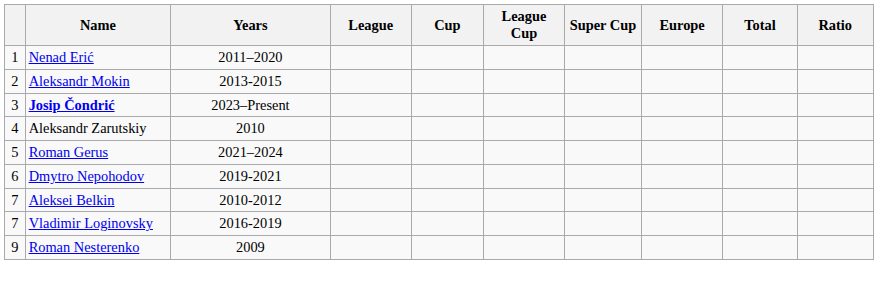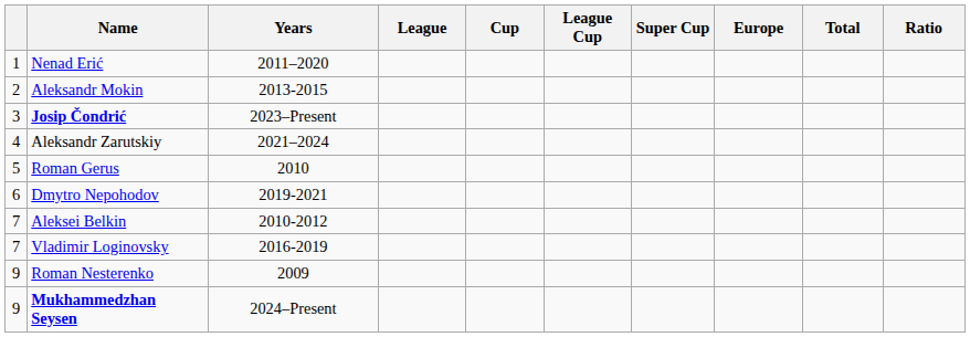 <table class="wikitable sortable"  style="text-align:center; font-size:90%; ">
 <tr>
 <th width=20px></th>
 <th width=200px>Name</th>
 <th width=250px>Years</th>
 <th width=100px>League</th>
 <th width=100px>Cup</th>
 <th width=100px>League Cup</th>
 <th width=100px>Super Cup</th>
 <th width=100px>Europe</th>
 <th width=100px>Total</th>
 <th width=100px>Ratio</th>
 </tr>
 <tr>
 <td>1</td>
 <td align="left"> <a href='#'>Nenad Erić</a></td>
 <td>2011–2020</td>
 <td></td>
 <td></td>
 <td></td>
 <td></td>
 <td></td>
 <td></td>
 <td></td>
 </tr>
 <tr>
 <td>2</td>
 <td align="left"> <a href='#'>Aleksandr Mokin</a></td>
 <td>2013-2015</td>
 <td></td>
 <td></td>
 <td></td>
 <td></td>
 <td></td>
 <td></td>
 <td></td>
 </tr>
 <tr>
 <td>3</td>
 <td align="left"> <strong><a href='#'>Josip Čondrić</a></strong></td>
 <td>2023–Present</td>
 <td></td>
 <td></td>
 <td></td>
 <td></td>
 <td></td>
 <td></td>
 <td></td>
 </tr>
 <tr>
 <td>4</td>
 <td align="left"> Aleksandr Zarutskiy</td>
-<td>2010</td>
+<td>2021–2024</td>
 <td></td>
 <td></td>
 <td></td>
 <td></td>
 <td></td>
 <td></td>
 <td></td>
 </tr>
 <tr>
 <td>5</td>
 <td align="left"> <a href='#'>Roman Gerus</a></td>
-<td>2021–2024</td>
+<td>2010</td>
 <td></td>
 <td></td>
 <td></td>
 <td></td>
 <td></td>
 <td></td>
 <td></td>
 </tr>
 <tr>
 <td>6</td>
 <td align="left"> <a href='#'>Dmytro Nepohodov</a></td>
 <td>2019-2021</td>
 <td></td>
 <td></td>
 <td></td>
 <td></td>
 <td></td>
 <td></td>
 <td></td>
 </tr>
 <tr>
 <td>7</td>
 <td align="left"> <a href='#'>Aleksei Belkin</a></td>
 <td>2010-2012</td>
 <td></td>
 <td></td>
 <td></td>
 <td></td>
 <td></td>
 <td></td>
 <td></td>
 </tr>
 <tr>
 <td>7</td>
 <td align="left"> <a href='#'>Vladimir Loginovsky</a></td>
 <td>2016-2019</td>
 <td></td>
 <td></td>
 <td></td>
 <td></td>
 <td></td>
 <td></td>
 <td></td>
 </tr>
 <tr>
 <td>9</td>
 <td align="left"> <a href='#'>Roman Nesterenko</a></td>
 <td>2009</td>
 <td></td>
 <td></td>
 <td></td>
 <td></td>
 <td></td>
 <td></td>
 <td></td>
 </tr>
+<tr>
+<td>9</td>
+<td align="left"> <strong><a href='#'>Mukhammedzhan Seysen</a></strong></td>
+<td>2024–Present</td>
+<td></td>
+<td></td>
+<td></td>
+<td></td>
+<td></td>
+<td></td>
+<td></td>
+</tr>
 </table>
